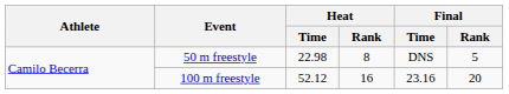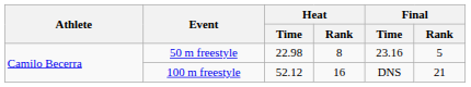 <table class=wikitable style="font-size:95%" width="95%">
 <tr>
 <th rowspan="2">Athlete</th>
 <th rowspan="2">Event</th>
 <th colspan="2">Heat</th>
 <th colspan="2">Final</th>
 </tr>
 <tr>
 <th>Time</th>
 <th>Rank</th>
 <th>Time</th>
 <th>Rank</th>
 </tr>
 <tr>
 <td rowspan=2 width=30%><a href='#'>Camilo Becerra</a></td>
 <td align=center><a href='#'>50 m freestyle</a></td>
 <td align=center>22.98</td>
 <td align=center>8</td>
-<td align=center>DNS</td>
+<td align=center>23.16</td>
 <td align=center>5</td>
 </tr>
 <tr>
 <td align=center><a href='#'>100 m freestyle</a></td>
 <td align=center>52.12</td>
 <td align=center>16</td>
-<td align=center>23.16</td>
-<td align=center>20</td>
+<td align=center>DNS</td>
+<td align=center>21</td>
 </tr>
 </table>
